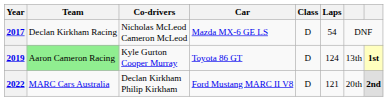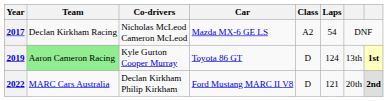 <table class="wikitable" style="text-align:center; font-size:90%">
 <tr>
 <th>Year</th>
 <th>Team</th>
 <th>Co-drivers</th>
 <th>Car</th>
 <th>Class</th>
 <th>Laps</th>
 <th></th>
 <th></th>
 </tr>
 <tr align="center">
 <th><a href='#'>2017</a></th>
 <td align="left" nowrap> Declan Kirkham Racing</td>
 <td align="left" nowrap> Nicholas McLeod<br> Cameron McLeod</td>
 <td align="left" nowrap><a href='#'>Mazda MX-6 GE LS</a></td>
-<td>D</td>
+<td>A2</td>
 <td>54</td>
 <td colspan=2>DNF</td>
 </tr>
 <tr align="center">
 <th><a href='#'>2019</a></th>
 <td align="left" nowrap style="background: lightgreen;"> Aaron Cameron Racing</td>
 <td align="left" nowrap> Kyle Gurton<br> <a href='#'>Cooper Murray</a></td>
 <td align="left" nowrap><a href='#'>Toyota 86 GT</a></td>
 <td>D</td>
 <td>124</td>
 <td>13th</td>
 <td style="background:#FFFFBF;"><strong>1st</strong></td>
 </tr>
 <tr align="center">
 <th><a href='#'>2022</a></th>
 <td align="left" nowrap> <a href='#'>MARC Cars Australia</a></td>
 <td align="left" nowrap> Declan Kirkham<br> Philip Kirkham</td>
 <td align="left" nowrap><a href='#'>Ford Mustang MARC II V8</a></td>
 <td>D</td>
 <td>121</td>
 <td>20th</td>
 <td style=background:#dfdfdf><strong>2nd</strong></td>
 </tr>
 </table>
